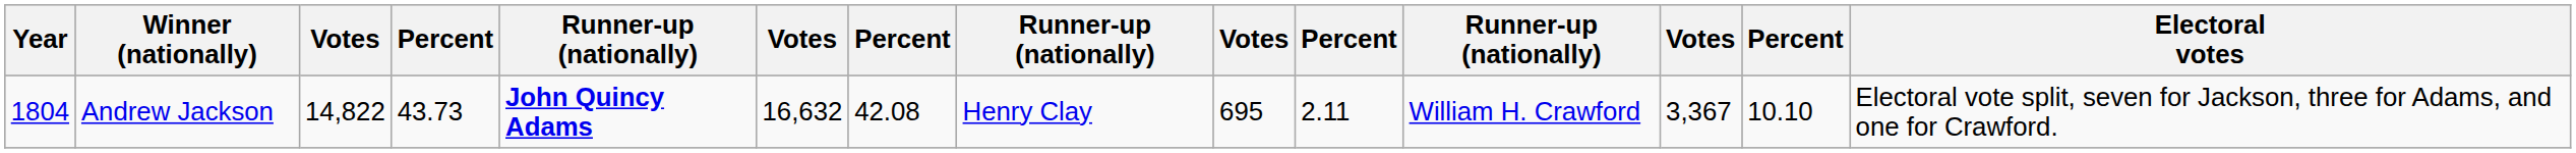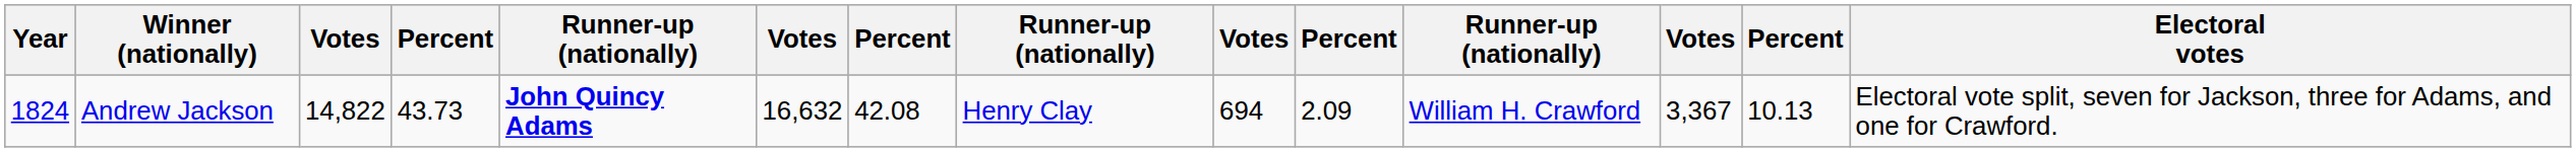 <table class="wikitable sortable">
 <tr>
 <th data-sort-type="number">Year</th>
 <th>Winner (nationally)</th>
 <th data-sort-type="number">Votes</th>
 <th data-sort-type="number">Percent</th>
 <th>Runner-up (nationally)</th>
 <th data-sort-type="number">Votes</th>
 <th data-sort-type="number">Percent</th>
 <th>Runner-up (nationally)</th>
 <th data-sort-type="number">Votes</th>
 <th data-sort-type="number">Percent</th>
 <th>Runner-up (nationally)</th>
 <th data-sort-type="number">Votes</th>
 <th data-sort-type="number">Percent</th>
 <th data-sort-type="number">Electoral<br>votes</th>
 </tr>
 <tr>
-<td style"text-align:left"><a href='#'>1804</a></td>
+<td style"text-align:left"><a href='#'>1824</a></td>
 <td><a href='#'>Andrew Jackson</a></td>
 <td>14,822</td>
 <td>43.73</td>
 <td><strong><a href='#'>John Quincy Adams</a></strong></td>
 <td>16,632</td>
 <td>42.08</td>
 <td><a href='#'>Henry Clay</a></td>
-<td>695</td>
-<td>2.11</td>
+<td>694</td>
+<td>2.09</td>
 <td><a href='#'>William H. Crawford</a></td>
 <td>3,367</td>
-<td>10.10</td>
+<td>10.13</td>
 <td>Electoral vote split, seven for Jackson, three for Adams, and one for Crawford.</td>
 </tr>
 </table>
